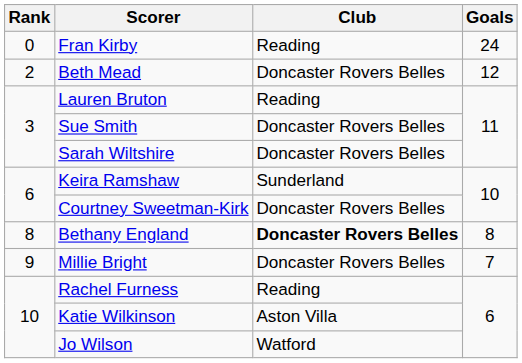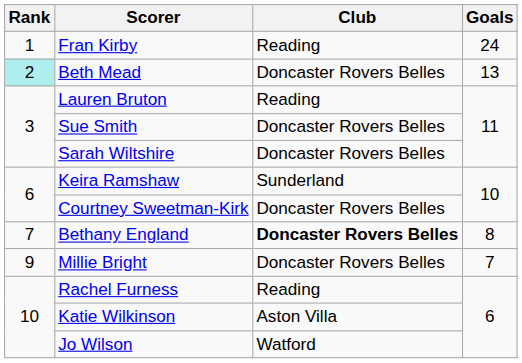 <table class="wikitable" style="text-align:center">
 <tr>
 <th>Rank</th>
 <th>Scorer</th>
 <th>Club</th>
 <th>Goals</th>
 </tr>
 <tr>
-<td rowspan=1>0</td>
+<td rowspan=1>1</td>
 <td align=left><a href='#'>Fran Kirby</a></td>
 <td align=left>Reading</td>
 <td rowspan=1>24</td>
 </tr>
 <tr>
-<td rowspan=1>2</td>
+<td rowspan=1 style="background: paleturquoise;">2</td>
 <td align=left><a href='#'>Beth Mead</a></td>
 <td align=left>Doncaster Rovers Belles</td>
-<td rowspan=1>12</td>
+<td rowspan=1>13</td>
 </tr>
 <tr>
 <td rowspan=3>3</td>
 <td align=left><a href='#'>Lauren Bruton</a></td>
 <td align=left>Reading</td>
 <td rowspan=3>11</td>
 </tr>
 <tr>
 <td align=left><a href='#'>Sue Smith</a></td>
 <td align=left>Doncaster Rovers Belles</td>
 </tr>
 <tr>
 <td align=left><a href='#'>Sarah Wiltshire</a></td>
 <td align=left>Doncaster Rovers Belles</td>
 </tr>
 <tr>
 <td rowspan=2>6</td>
 <td align=left><a href='#'>Keira Ramshaw</a></td>
 <td align=left>Sunderland</td>
 <td rowspan=2>10</td>
 </tr>
 <tr>
 <td align=left><a href='#'>Courtney Sweetman-Kirk</a></td>
 <td align=left>Doncaster Rovers Belles</td>
 </tr>
 <tr>
-<td rowspan=1>8</td>
+<td rowspan=1>7</td>
 <td align=left><a href='#'>Bethany England</a></td>
 <td align=left><strong>Doncaster Rovers Belles</strong></td>
 <td rowspan=1>8</td>
 </tr>
 <tr>
 <td rowspan=1>9</td>
 <td align=left><a href='#'>Millie Bright</a></td>
 <td align=left>Doncaster Rovers Belles</td>
 <td rowspan=1>7</td>
 </tr>
 <tr>
 <td rowspan=3>10</td>
 <td align=left><a href='#'>Rachel Furness</a></td>
 <td align=left>Reading</td>
 <td rowspan=3>6</td>
 </tr>
 <tr>
 <td align=left><a href='#'>Katie Wilkinson</a></td>
 <td align=left>Aston Villa</td>
 </tr>
 <tr>
 <td align=left><a href='#'>Jo Wilson</a></td>
 <td align=left>Watford</td>
 </tr>
 </table>
